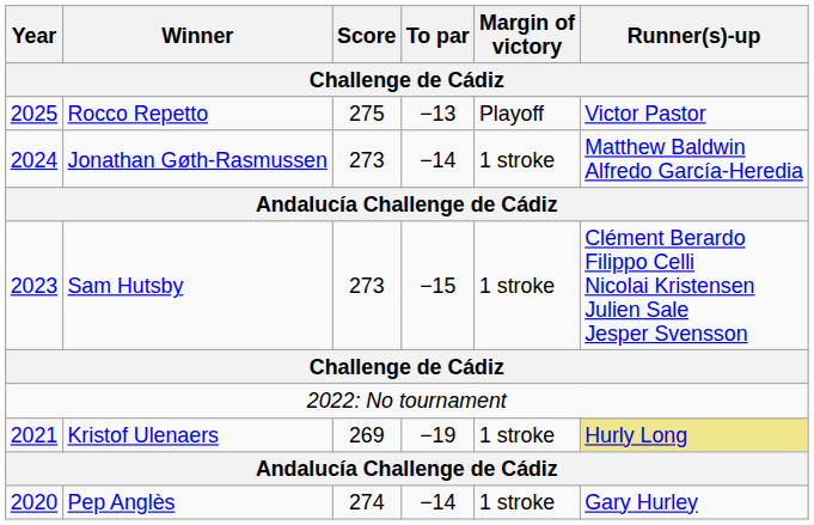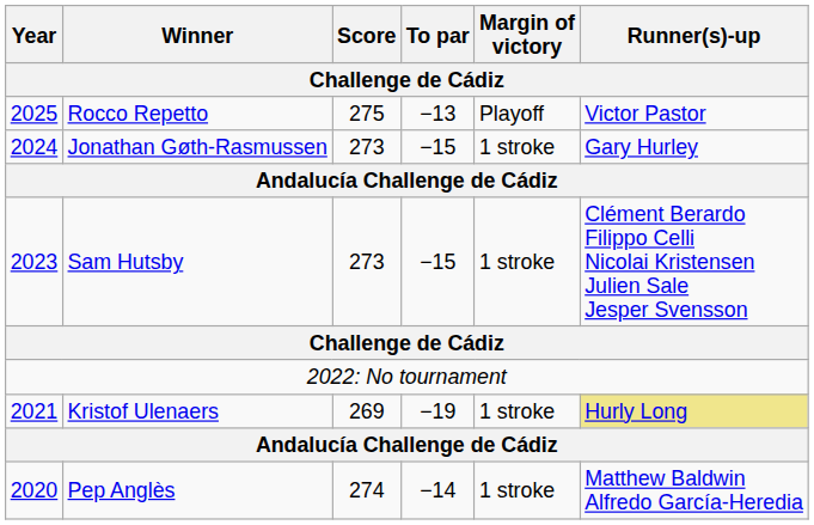 <table class=wikitable style="font-size:95%">
 <tr>
 <th>Year</th>
 <th>Winner</th>
 <th>Score</th>
 <th>To par</th>
 <th>Margin of<br>victory</th>
 <th>Runner(s)-up</th>
 </tr>
 <tr>
 <th colspan=7>Challenge de Cádiz</th>
 </tr>
 <tr>
 <td><a href='#'>2025</a></td>
 <td> <a href='#'>Rocco Repetto</a></td>
 <td align=center>275</td>
 <td align=center>−13</td>
 <td>Playoff</td>
 <td> <a href='#'>Victor Pastor</a></td>
 </tr>
 <tr>
 <td><a href='#'>2024</a></td>
 <td> <a href='#'>Jonathan Gøth-Rasmussen</a></td>
 <td align=center>273</td>
-<td align=center>−14</td>
+<td align=center>−15</td>
 <td>1 stroke</td>
-<td> <a href='#'>Matthew Baldwin</a><br> <a href='#'>Alfredo García-Heredia</a></td>
+<td> <a href='#'>Gary Hurley</a></td>
 </tr>
 <tr>
 <th colspan=7>Andalucía Challenge de Cádiz</th>
 </tr>
 <tr>
 <td><a href='#'>2023</a></td>
 <td> <a href='#'>Sam Hutsby</a></td>
 <td align=center>273</td>
 <td align=center>−15</td>
 <td>1 stroke</td>
 <td> <a href='#'>Clément Berardo</a><br> <a href='#'>Filippo Celli</a><br> <a href='#'>Nicolai Kristensen</a><br> <a href='#'>Julien Sale</a><br> <a href='#'>Jesper Svensson</a></td>
 </tr>
 <tr>
 <th colspan=7>Challenge de Cádiz</th>
 </tr>
 <tr>
 <td colspan=7 align=center><em>2022: No tournament</em></td>
 </tr>
 <tr>
 <td><a href='#'>2021</a></td>
 <td> <a href='#'>Kristof Ulenaers</a></td>
 <td align=center>269</td>
 <td align=center>−19</td>
 <td>1 stroke</td>
 <td style="background: khaki;"> <a href='#'>Hurly Long</a></td>
 </tr>
 <tr>
 <th colspan=7>Andalucía Challenge de Cádiz</th>
 </tr>
 <tr>
 <td><a href='#'>2020</a></td>
 <td> <a href='#'>Pep Anglès</a></td>
 <td align=center>274</td>
 <td align=center>−14</td>
 <td>1 stroke</td>
-<td> <a href='#'>Gary Hurley</a></td>
+<td> <a href='#'>Matthew Baldwin</a><br> <a href='#'>Alfredo García-Heredia</a></td>
 </tr>
 </table>
